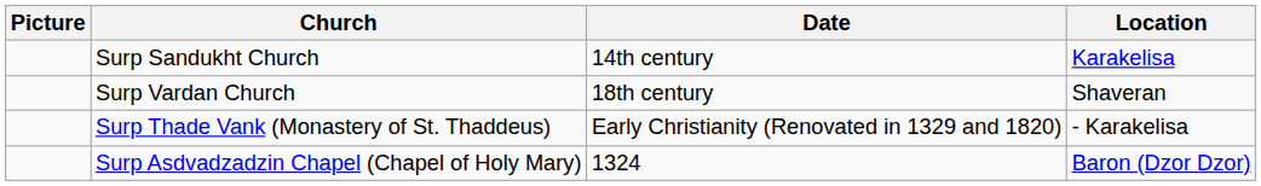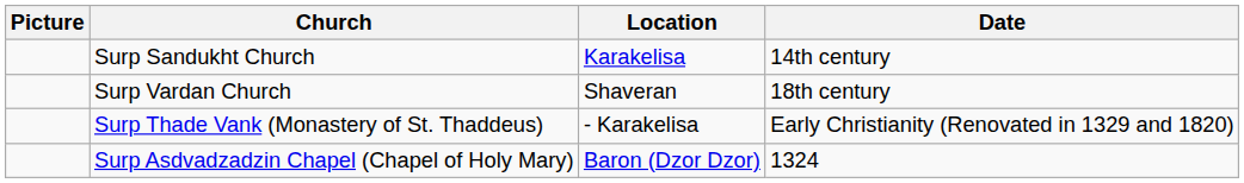 <table class="wikitable sortable">
 <tr>
 <th>Picture</th>
 <th>Church</th>
+<th>Location</th>
 <th>Date</th>
-<th>Location</th>
 </tr>
 <tr>
 <td></td>
 <td>Surp Sandukht Church</td>
+<td><a href='#'>Karakelisa</a></td>
 <td>14th century</td>
-<td><a href='#'>Karakelisa</a></td>
 </tr>
 <tr>
 <td></td>
 <td>Surp Vardan Church</td>
+<td>Shaveran</td>
 <td>18th century</td>
-<td>Shaveran</td>
 </tr>
 <tr>
 <td></td>
 <td><a href='#'>Surp Thade Vank</a>  (Monastery of St. Thaddeus)</td>
+<td>- Karakelisa</td>
 <td>Early Christianity (Renovated in 1329 and 1820)</td>
-<td>- Karakelisa</td>
 </tr>
 <tr>
 <td></td>
 <td><a href='#'>Surp Asdvadzadzin Chapel</a> (Chapel of Holy Mary)</td>
+<td><a href='#'>Baron (Dzor Dzor)</a></td>
 <td>1324</td>
-<td><a href='#'>Baron (Dzor Dzor)</a></td>
 </tr>
 </table>
